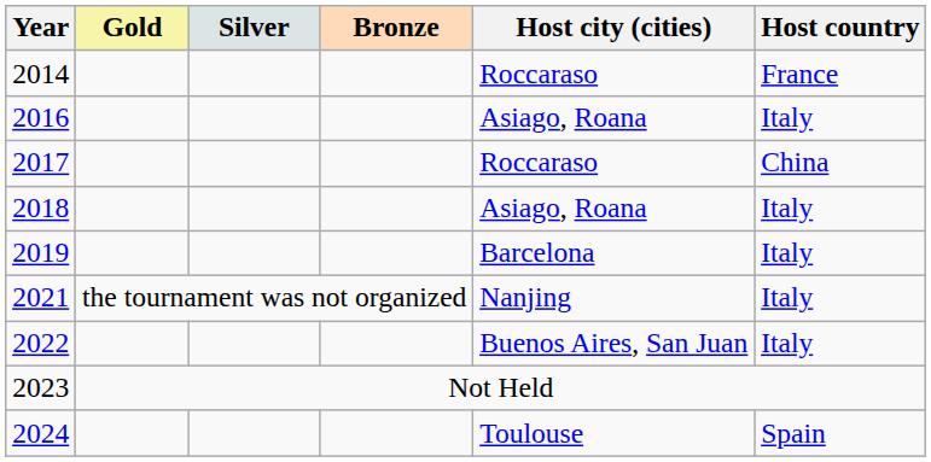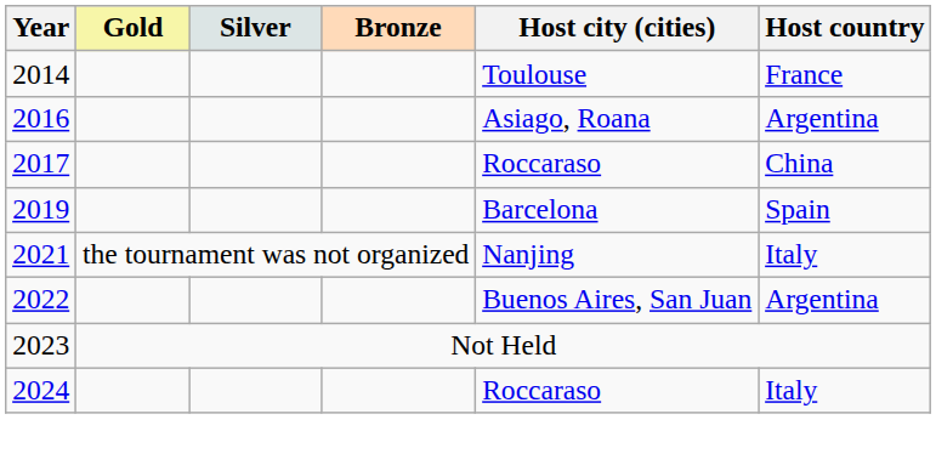 <table class="wikitable sortable">
 <tr bgcolor="#efefef" align=left>
 <th>Year</th>
 <th style="background-color: #F7F6A8;"> Gold</th>
 <th style="background-color: #DCE5E5;"> Silver</th>
 <th style="background-color: #FFDAB9;"> Bronze</th>
 <th>Host city (cities)</th>
 <th>Host country</th>
 </tr>
 <tr>
 <td>2014</td>
 <td></td>
 <td></td>
 <td></td>
-<td><a href='#'>Roccaraso</a></td>
+<td><a href='#'>Toulouse</a></td>
 <td><a href='#'>France</a></td>
 </tr>
 <tr>
 <td><a href='#'>2016</a></td>
 <td></td>
 <td></td>
 <td></td>
 <td><a href='#'>Asiago</a>, <a href='#'>Roana</a></td>
-<td><a href='#'>Italy</a></td>
+<td><a href='#'>Argentina</a></td>
 </tr>
 <tr>
 <td><a href='#'>2017</a></td>
 <td></td>
 <td></td>
 <td></td>
 <td><a href='#'>Roccaraso</a></td>
 <td><a href='#'>China</a></td>
 </tr>
 <tr>
-<td><a href='#'>2018</a></td>
-<td></td>
-<td></td>
-<td></td>
-<td><a href='#'>Asiago</a>, <a href='#'>Roana</a></td>
-<td><a href='#'>Italy</a></td>
-</tr>
-<tr>
 <td><a href='#'>2019</a></td>
 <td></td>
 <td></td>
 <td></td>
 <td><a href='#'>Barcelona</a></td>
-<td><a href='#'>Italy</a></td>
+<td><a href='#'>Spain</a></td>
 </tr>
 <tr>
 <td><a href='#'>2021</a></td>
 <td align=center colspan="3">the tournament was not organized</td>
 <td><a href='#'>Nanjing</a></td>
 <td><a href='#'>Italy</a></td>
 </tr>
 <tr>
 <td><a href='#'>2022</a></td>
 <td></td>
 <td></td>
 <td></td>
 <td><a href='#'>Buenos Aires</a>, <a href='#'>San Juan</a></td>
-<td><a href='#'>Italy</a></td>
+<td><a href='#'>Argentina</a></td>
 </tr>
 <tr>
 <td>2023</td>
 <td align=center colspan="5">Not Held</td>
 </tr>
 <tr>
 <td><a href='#'>2024</a></td>
 <td></td>
 <td></td>
 <td></td>
-<td><a href='#'>Toulouse</a></td>
-<td><a href='#'>Spain</a></td>
+<td><a href='#'>Roccaraso</a></td>
+<td><a href='#'>Italy</a></td>
 </tr>
 </table>
